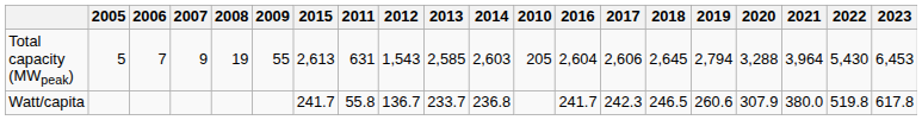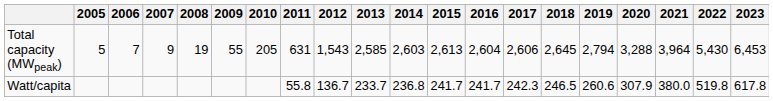 <table class="wikitable unsortable" style="text-align:right;">
 <tr>
 <th></th>
 <th>2005</th>
 <th>2006</th>
 <th>2007</th>
 <th>2008</th>
 <th>2009</th>
-<th>2015</th>
+<th>2010</th>
 <th>2011</th>
 <th>2012</th>
 <th>2013</th>
 <th>2014</th>
-<th>2010</th>
+<th>2015</th>
 <th>2016</th>
 <th>2017</th>
 <th>2018</th>
 <th>2019</th>
 <th>2020</th>
 <th>2021</th>
 <th>2022</th>
 <th>2023</th>
 </tr>
 <tr align=right>
 <td align=left>Total capacity (MW<sub>peak</sub>)</td>
 <td>5</td>
 <td>7</td>
 <td>9</td>
 <td>19</td>
 <td>55</td>
-<td>2,613</td>
+<td>205</td>
 <td>631</td>
 <td>1,543</td>
 <td>2,585</td>
 <td>2,603</td>
-<td>205</td>
+<td>2,613</td>
 <td>2,604</td>
 <td>2,606</td>
 <td>2,645</td>
 <td>2,794</td>
 <td>3,288</td>
 <td>3,964</td>
 <td>5,430</td>
 <td>6,453</td>
 </tr>
 <tr align=right>
 <td align=left>Watt/capita</td>
 <td></td>
 <td></td>
 <td></td>
 <td></td>
 <td></td>
-<td>241.7</td>
+<td></td>
 <td>55.8</td>
 <td>136.7</td>
 <td>233.7</td>
 <td>236.8</td>
-<td></td>
+<td>241.7</td>
 <td>241.7</td>
 <td>242.3</td>
 <td>246.5</td>
 <td>260.6</td>
 <td>307.9</td>
 <td>380.0</td>
 <td>519.8</td>
 <td>617.8</td>
 </tr>
 </table>
